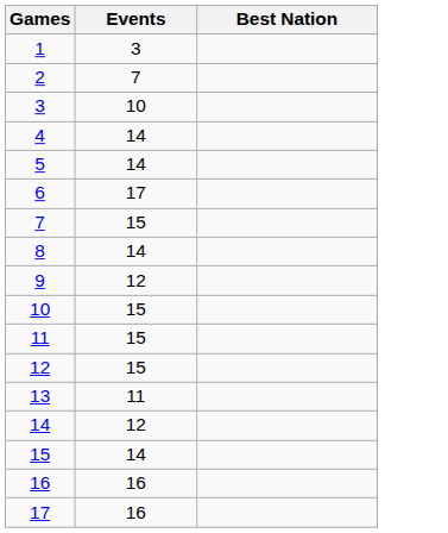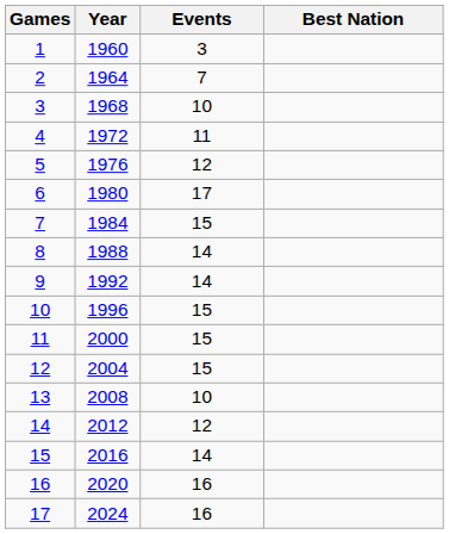 <table class=wikitable>
 <tr>
 <th width=50>Games</th>
+<th width=50>Year</th>
 <th width=100>Events</th>
 <th width=150>Best Nation</th>
 </tr>
 <tr>
 <td align=center><a href='#'>1</a></td>
+<td align=center><a href='#'>1960</a></td>
 <td align=center>3</td>
 <td></td>
 </tr>
 <tr>
 <td align=center><a href='#'>2</a></td>
+<td align=center><a href='#'>1964</a></td>
 <td align=center>7</td>
 <td></td>
 </tr>
 <tr>
 <td align=center><a href='#'>3</a></td>
+<td align=center><a href='#'>1968</a></td>
 <td align=center>10</td>
 <td></td>
 </tr>
 <tr>
 <td align=center><a href='#'>4</a></td>
-<td align=center>14</td>
+<td align=center><a href='#'>1972</a></td>
+<td align=center>11</td>
 <td></td>
 </tr>
 <tr>
 <td align=center><a href='#'>5</a></td>
-<td align=center>14</td>
+<td align=center><a href='#'>1976</a></td>
+<td align=center>12</td>
 <td></td>
 </tr>
 <tr>
 <td align=center><a href='#'>6</a></td>
+<td align=center><a href='#'>1980</a></td>
 <td align=center>17</td>
 <td></td>
 </tr>
 <tr>
 <td align=center><a href='#'>7</a></td>
+<td align=center><a href='#'>1984</a></td>
 <td align=center>15</td>
 <td></td>
 </tr>
 <tr>
 <td align=center><a href='#'>8</a></td>
+<td align=center><a href='#'>1988</a></td>
 <td align=center>14</td>
 <td></td>
 </tr>
 <tr>
 <td align=center><a href='#'>9</a></td>
-<td align=center>12</td>
+<td align=center><a href='#'>1992</a></td>
+<td align=center>14</td>
 <td></td>
 </tr>
 <tr>
 <td align=center><a href='#'>10</a></td>
+<td align=center><a href='#'>1996</a></td>
 <td align=center>15</td>
 <td></td>
 </tr>
 <tr>
 <td align=center><a href='#'>11</a></td>
+<td align=center><a href='#'>2000</a></td>
 <td align=center>15</td>
 <td></td>
 </tr>
 <tr>
 <td align=center><a href='#'>12</a></td>
+<td align=center><a href='#'>2004</a></td>
 <td align=center>15</td>
 <td></td>
 </tr>
 <tr>
 <td align=center><a href='#'>13</a></td>
-<td align=center>11</td>
+<td align=center><a href='#'>2008</a></td>
+<td align=center>10</td>
 <td></td>
 </tr>
 <tr>
 <td align=center><a href='#'>14</a></td>
+<td align=center><a href='#'>2012</a></td>
 <td align=center>12</td>
 <td></td>
 </tr>
 <tr>
 <td align=center><a href='#'>15</a></td>
+<td align=center><a href='#'>2016</a></td>
 <td align=center>14</td>
 <td></td>
 </tr>
 <tr>
 <td align=center><a href='#'>16</a></td>
+<td align=center><a href='#'>2020</a></td>
 <td align=center>16</td>
 <td></td>
 </tr>
 <tr>
 <td align=center><a href='#'>17</a></td>
+<td align=center><a href='#'>2024</a></td>
 <td align=center>16</td>
 <td></td>
 </tr>
 </table>
